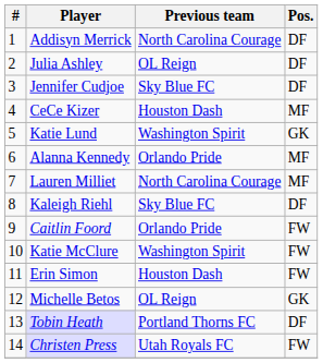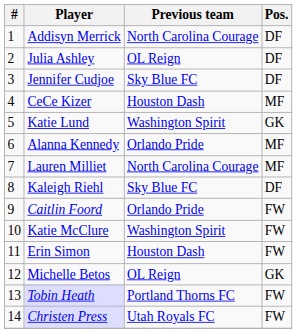 <table class="wikitable">
 <tr>
 <th>#</th>
 <th>Player</th>
 <th>Previous team</th>
 <th>Pos.</th>
 </tr>
 <tr>
 <td>1</td>
 <td><a href='#'>Addisyn Merrick</a></td>
 <td><a href='#'>North Carolina Courage</a></td>
 <td>DF</td>
 </tr>
 <tr>
 <td>2</td>
 <td><a href='#'>Julia Ashley</a></td>
 <td><a href='#'>OL Reign</a></td>
 <td>DF</td>
 </tr>
 <tr>
 <td>3</td>
 <td><a href='#'>Jennifer Cudjoe</a></td>
 <td><a href='#'>Sky Blue FC</a></td>
 <td>DF</td>
 </tr>
 <tr>
 <td>4</td>
 <td><a href='#'>CeCe Kizer</a></td>
 <td><a href='#'>Houston Dash</a></td>
 <td>MF</td>
 </tr>
 <tr>
 <td>5</td>
 <td><a href='#'>Katie Lund</a></td>
 <td><a href='#'>Washington Spirit</a></td>
 <td>GK</td>
 </tr>
 <tr>
 <td>6</td>
 <td><a href='#'>Alanna Kennedy</a></td>
 <td><a href='#'>Orlando Pride</a></td>
 <td>MF</td>
 </tr>
 <tr>
 <td>7</td>
 <td><a href='#'>Lauren Milliet</a></td>
 <td><a href='#'>North Carolina Courage</a></td>
 <td>MF</td>
 </tr>
 <tr>
 <td>8</td>
 <td><a href='#'>Kaleigh Riehl</a></td>
 <td><a href='#'>Sky Blue FC</a></td>
 <td>DF</td>
 </tr>
 <tr>
 <td>9</td>
 <td><em><a href='#'>Caitlin Foord</a></em></td>
 <td><a href='#'>Orlando Pride</a></td>
 <td>FW</td>
 </tr>
 <tr>
 <td>10</td>
 <td><a href='#'>Katie McClure</a></td>
 <td><a href='#'>Washington Spirit</a></td>
 <td>FW</td>
 </tr>
 <tr>
 <td>11</td>
 <td><a href='#'>Erin Simon</a></td>
 <td><a href='#'>Houston Dash</a></td>
 <td>FW</td>
 </tr>
 <tr>
 <td>12</td>
 <td><a href='#'>Michelle Betos</a></td>
 <td><a href='#'>OL Reign</a></td>
 <td>GK</td>
 </tr>
 <tr>
 <td>13</td>
 <td style="background:#ddf;"><em><a href='#'>Tobin Heath</a></em></td>
 <td><a href='#'>Portland Thorns FC</a></td>
-<td>DF</td>
+<td>FW</td>
 </tr>
 <tr>
 <td>14</td>
 <td style="background:#ddf;"><em><a href='#'>Christen Press</a></em></td>
 <td><a href='#'>Utah Royals FC</a></td>
 <td>FW</td>
 </tr>
 <tr>
 </tr>
 </table>
